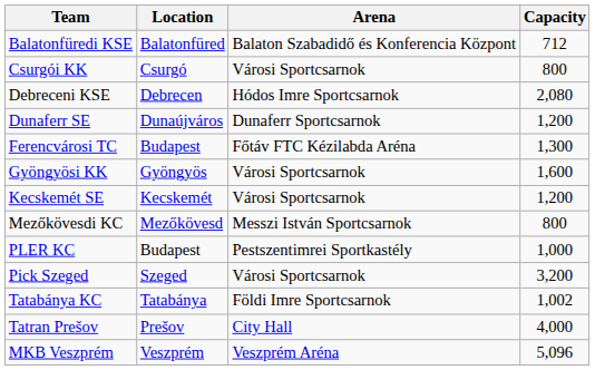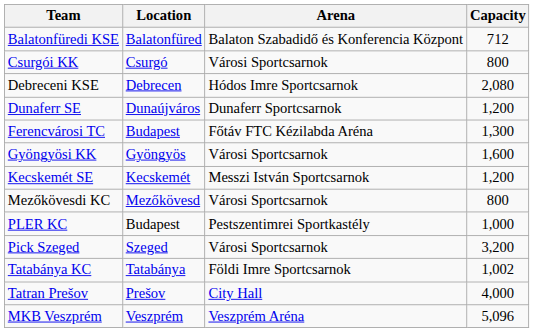 <table class="wikitable sortable" style="text-align: left;">
 <tr>
 <th>Team</th>
 <th>Location</th>
 <th>Arena</th>
 <th>Capacity</th>
 </tr>
 <tr>
 <td><a href='#'>Balatonfüredi KSE</a></td>
 <td><a href='#'>Balatonfüred</a></td>
 <td>Balaton Szabadidő és Konferencia Központ</td>
 <td align="center">712</td>
 </tr>
 <tr>
 <td><a href='#'>Csurgói KK</a></td>
 <td><a href='#'>Csurgó</a></td>
 <td>Városi Sportcsarnok</td>
 <td align="center">800</td>
 </tr>
 <tr>
 <td>Debreceni KSE</td>
 <td><a href='#'>Debrecen</a></td>
 <td>Hódos Imre Sportcsarnok</td>
 <td align="center">2,080</td>
 </tr>
 <tr>
 <td><a href='#'>Dunaferr SE</a></td>
 <td><a href='#'>Dunaújváros</a></td>
 <td>Dunaferr Sportcsarnok</td>
 <td align="center">1,200</td>
 </tr>
 <tr>
 <td><a href='#'>Ferencvárosi TC</a></td>
 <td><a href='#'>Budapest</a></td>
 <td>Főtáv FTC Kézilabda Aréna</td>
 <td align="center">1,300</td>
 </tr>
 <tr>
 <td><a href='#'>Gyöngyösi KK</a></td>
 <td><a href='#'>Gyöngyös</a></td>
 <td>Városi Sportcsarnok</td>
 <td align="center">1,600</td>
 </tr>
 <tr>
 <td><a href='#'>Kecskemét SE</a></td>
 <td><a href='#'>Kecskemét</a></td>
-<td>Városi Sportcsarnok</td>
+<td>Messzi István Sportcsarnok</td>
 <td align="center">1,200</td>
 </tr>
 <tr>
 <td>Mezőkövesdi KC</td>
 <td><a href='#'>Mezőkövesd</a></td>
-<td>Messzi István Sportcsarnok</td>
+<td>Városi Sportcsarnok</td>
 <td align="center">800</td>
 </tr>
 <tr>
 <td><a href='#'>PLER KC</a></td>
 <td>Budapest</td>
 <td>Pestszentimrei Sportkastély</td>
 <td align="center">1,000</td>
 </tr>
 <tr>
 <td><a href='#'>Pick Szeged</a></td>
 <td><a href='#'>Szeged</a></td>
 <td>Városi Sportcsarnok</td>
 <td align="center">3,200</td>
 </tr>
 <tr>
 <td><a href='#'>Tatabánya KC</a></td>
 <td><a href='#'>Tatabánya</a></td>
 <td>Földi Imre Sportcsarnok</td>
 <td align="center">1,002</td>
 </tr>
 <tr>
 <td><a href='#'>Tatran Prešov</a></td>
 <td> <a href='#'>Prešov</a></td>
 <td><a href='#'>City Hall</a></td>
 <td align="center">4,000</td>
 </tr>
 <tr>
 <td><a href='#'>MKB Veszprém</a></td>
 <td><a href='#'>Veszprém</a></td>
 <td><a href='#'>Veszprém Aréna</a></td>
 <td align="center">5,096</td>
 </tr>
 </table>
